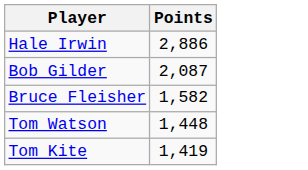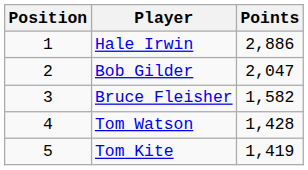 <table class="wikitable">
 <tr>
+<th>Position</th>
 <th>Player</th>
 <th>Points</th>
 </tr>
 <tr>
+<td align=center>1</td>
 <td> <a href='#'>Hale Irwin</a></td>
 <td align=center>2,886</td>
 </tr>
 <tr>
+<td align=center>2</td>
 <td> <a href='#'>Bob Gilder</a></td>
-<td align=center>2,087</td>
+<td align=center>2,047</td>
 </tr>
 <tr>
+<td align=center>3</td>
 <td> <a href='#'>Bruce Fleisher</a></td>
 <td align=center>1,582</td>
 </tr>
 <tr>
+<td align=center>4</td>
 <td> <a href='#'>Tom Watson</a></td>
-<td align=center>1,448</td>
+<td align=center>1,428</td>
 </tr>
 <tr>
+<td align=center>5</td>
 <td> <a href='#'>Tom Kite</a></td>
 <td align=center>1,419</td>
 </tr>
 </table>
